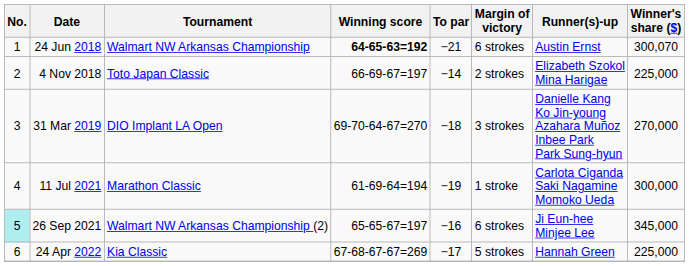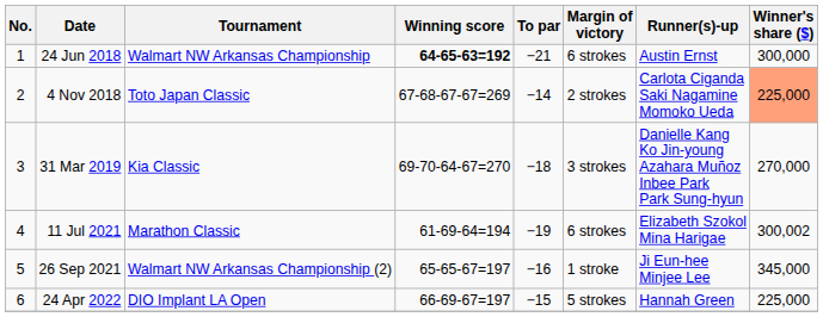 <table class="wikitable" style="font-size:95%;">
 <tr>
 <th>No.</th>
 <th>Date</th>
 <th>Tournament</th>
 <th>Winning score</th>
 <th>To par</th>
 <th>Margin of<br>victory</th>
 <th>Runner(s)-up</th>
 <th>Winner's<br>share (<a href='#'>$</a>)</th>
 </tr>
 <tr>
 <td align=center>1</td>
 <td align=right>24 Jun <a href='#'>2018</a></td>
 <td><a href='#'>Walmart NW Arkansas Championship</a></td>
 <td align=right><strong>64-65-63=192</strong></td>
 <td align=center>−21</td>
 <td>6 strokes</td>
 <td> <a href='#'>Austin Ernst</a></td>
-<td align=center>300,070</td>
+<td align=center>300,000</td>
 </tr>
 <tr>
 <td align=center>2</td>
 <td align=right>4 Nov 2018</td>
 <td><a href='#'>Toto Japan Classic</a></td>
-<td align=right>66-69-67=197</td>
+<td align=right>67-68-67-67=269</td>
 <td align=center>−14</td>
 <td>2 strokes</td>
-<td> <a href='#'>Elizabeth Szokol</a><br> <a href='#'>Mina Harigae</a></td>
-<td align=center>225,000</td>
+<td> <a href='#'>Carlota Ciganda</a><br> <a href='#'>Saki Nagamine</a><br> <a href='#'>Momoko Ueda</a></td>
+<td align=center style="background: lightsalmon;">225,000</td>
 </tr>
 <tr>
 <td align=center>3</td>
 <td align=right>31 Mar <a href='#'>2019</a></td>
-<td><a href='#'>DIO Implant LA Open</a></td>
+<td><a href='#'>Kia Classic</a></td>
 <td align=right>69-70-64-67=270</td>
 <td align=center>−18</td>
 <td>3 strokes</td>
 <td> <a href='#'>Danielle Kang</a><br> <a href='#'>Ko Jin-young</a><br> <a href='#'>Azahara Muñoz</a><br> <a href='#'>Inbee Park</a><br> <a href='#'>Park Sung-hyun</a></td>
 <td align=center>270,000</td>
 </tr>
 <tr>
 <td align=center>4</td>
 <td align=right>11 Jul <a href='#'>2021</a></td>
 <td><a href='#'>Marathon Classic</a></td>
 <td align=right>61-69-64=194</td>
 <td align=center>−19</td>
-<td>1 stroke</td>
-<td> <a href='#'>Carlota Ciganda</a><br> <a href='#'>Saki Nagamine</a><br> <a href='#'>Momoko Ueda</a></td>
-<td align=center>300,000</td>
+<td>6 strokes</td>
+<td> <a href='#'>Elizabeth Szokol</a><br> <a href='#'>Mina Harigae</a></td>
+<td align=center>300,002</td>
 </tr>
 <tr>
-<td align=center style="background: paleturquoise;">5</td>
+<td align=center>5</td>
 <td align=right>26 Sep 2021</td>
 <td><a href='#'>Walmart NW Arkansas Championship </a> (2)</td>
 <td align=right>65-65-67=197</td>
 <td align=center>−16</td>
-<td>6 strokes</td>
+<td>1 stroke</td>
 <td> <a href='#'>Ji Eun-hee</a><br> <a href='#'>Minjee Lee</a></td>
 <td align=center>345,000</td>
 </tr>
 <tr>
 <td align=center>6</td>
 <td align=right>24 Apr <a href='#'>2022</a></td>
-<td><a href='#'>Kia Classic</a></td>
-<td align=right>67-68-67-67=269</td>
-<td align=center>−17</td>
+<td><a href='#'>DIO Implant LA Open</a></td>
+<td align=right>66-69-67=197</td>
+<td align=center>−15</td>
 <td>5 strokes</td>
 <td> <a href='#'>Hannah Green</a></td>
 <td align=center>225,000</td>
 </tr>
 <tr>
 </tr>
 </table>
